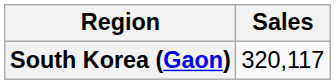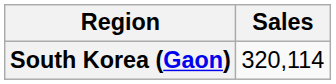 <table class="wikitable plainrowheaders" style="text-align:center;">
 <tr>
 <th>Region</th>
 <th>Sales</th>
 </tr>
 <tr>
 <th scope="row">South Korea (<a href='#'>Gaon</a>)</th>
-<td>320,117</td>
+<td>320,114</td>
 </tr>
 </table>
